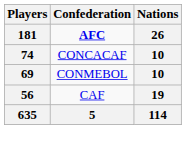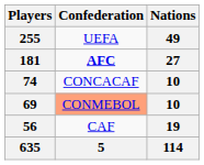 <table class="wikitable sortable" style="text-align: center;">
 <tr>
 <th>Players</th>
 <th>Confederation</th>
 <th>Nations</th>
 </tr>
 <tr>
+<th>255</th>
+<td><a href='#'>UEFA</a></td>
+<th>49</th>
+</tr>
+<tr>
 <th>181</th>
 <td><strong><a href='#'>AFC</a></strong></td>
-<th>26</th>
+<th>27</th>
 </tr>
 <tr>
 <th>74</th>
 <td><a href='#'>CONCACAF</a></td>
 <th>10</th>
 </tr>
 <tr>
 <th>69</th>
-<td><a href='#'>CONMEBOL</a></td>
+<td style="background: lightsalmon;"><a href='#'>CONMEBOL</a></td>
 <th>10</th>
 </tr>
 <tr>
 <th>56</th>
 <td><a href='#'>CAF</a></td>
 <th>19</th>
 </tr>
 <tr>
 <th>635</th>
 <th>5</th>
 <th>114</th>
 </tr>
 </table>
